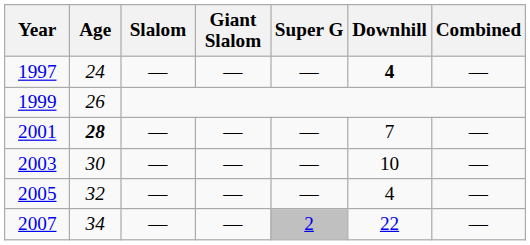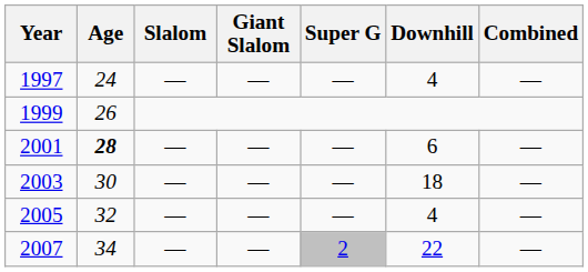 <table class=wikitable style="text-align:center">
 <tr>
 <th>  Year  </th>
 <th> Age </th>
 <th> Slalom </th>
 <th> Giant <br> Slalom </th>
 <th>Super G</th>
 <th>Downhill</th>
 <th>Combined</th>
 </tr>
 <tr>
 <td><a href='#'>1997</a></td>
 <td><em>24</em></td>
 <td>—</td>
 <td>—</td>
 <td>—</td>
-<td><strong>4</strong></td>
+<td>4</td>
 <td>—</td>
 </tr>
 <tr>
 <td><a href='#'>1999</a></td>
 <td><em>26</em></td>
 <td colspan=5></td>
 </tr>
 <tr>
 <td><a href='#'>2001</a></td>
 <td><strong><em>28</em></strong></td>
 <td>—</td>
 <td>—</td>
 <td>—</td>
-<td>7</td>
+<td>6</td>
 <td>—</td>
 </tr>
 <tr>
 <td><a href='#'>2003</a></td>
 <td><em>30</em></td>
 <td>—</td>
 <td>—</td>
 <td>—</td>
-<td>10</td>
+<td>18</td>
 <td>—</td>
 </tr>
 <tr>
 <td><a href='#'>2005</a></td>
 <td><em>32</em></td>
 <td>—</td>
 <td>—</td>
 <td>—</td>
 <td>4</td>
 <td>—</td>
 </tr>
 <tr>
 <td><a href='#'>2007</a></td>
 <td><em>34</em></td>
 <td>—</td>
 <td>—</td>
 <td style="background:silver;"><a href='#'>2</a></td>
 <td><a href='#'>22</a></td>
 <td>—</td>
 </tr>
 </table>
